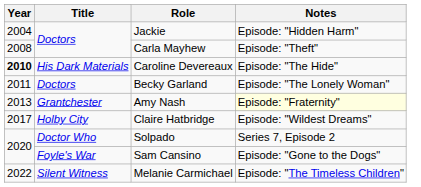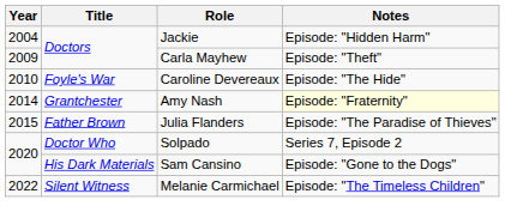 <table class="wikitable">
 <tr>
 <th>Year</th>
 <th>Title</th>
 <th>Role</th>
 <th>Notes</th>
 </tr>
 <tr>
 <td>2004</td>
 <td rowspan="2"><em><a href='#'>Doctors</a></em></td>
 <td>Jackie</td>
 <td>Episode: "Hidden Harm"</td>
 </tr>
 <tr>
-<td>2008</td>
+<td>2009</td>
 <td>Carla Mayhew</td>
 <td>Episode: "Theft"</td>
 </tr>
 <tr>
-<td><strong>2010</strong></td>
-<td><em><a href='#'>His Dark Materials</a></em></td>
+<td>2010</td>
+<td><em><a href='#'>Foyle's War</a></em></td>
 <td>Caroline Devereaux</td>
 <td>Episode: "The Hide"</td>
 </tr>
 <tr>
-<td>2011</td>
-<td><em><a href='#'>Doctors</a></em></td>
-<td>Becky Garland</td>
-<td>Episode: "The Lonely Woman"</td>
-</tr>
-<tr>
-<td>2013</td>
+<td>2014</td>
 <td><em><a href='#'>Grantchester</a></em></td>
 <td>Amy Nash</td>
 <td style="background: lightyellow;">Episode: "Fraternity"</td>
 </tr>
 <tr>
-<td>2017</td>
-<td><em><a href='#'>Holby City</a></em></td>
-<td>Claire Hatbridge</td>
-<td>Episode: "Wildest Dreams"</td>
+<td>2015</td>
+<td><em><a href='#'>Father Brown</a></em></td>
+<td>Julia Flanders</td>
+<td>Episode: "The Paradise of Thieves"</td>
 </tr>
 <tr>
 <td rowspan="2">2020</td>
 <td><em><a href='#'>Doctor Who</a></em></td>
 <td>Solpado</td>
 <td>Series 7, Episode 2</td>
 </tr>
 <tr>
-<td><em><a href='#'>Foyle's War</a></em></td>
+<td><em><a href='#'>His Dark Materials</a></em></td>
 <td>Sam Cansino</td>
 <td>Episode: "Gone to the Dogs"</td>
 </tr>
 <tr>
 <td rowspan="2">2022</td>
 <td><em><a href='#'>Silent Witness</a></em></td>
 <td>Melanie Carmichael</td>
 <td>Episode: "<a href='#'>The Timeless Children</a>"</td>
 </tr>
 </table>
